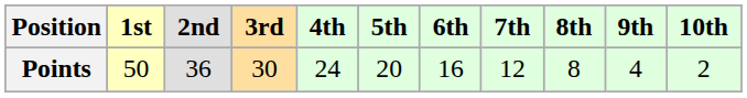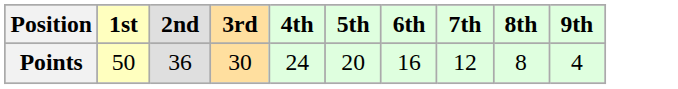 <table class="wikitable" style="font-size:85%; text-align:center">
 <tr>
 <th>Position</th>
 <td style="background:#ffffbf"> <strong>1st</strong> </td>
 <td style="background:#dfdfdf"> <strong>2nd</strong> </td>
 <td style="background:#ffdf9f"> <strong>3rd</strong> </td>
 <td style="background:#dfffdf"> <strong>4th</strong> </td>
 <td style="background:#dfffdf"> <strong>5th</strong> </td>
 <td style="background:#dfffdf"> <strong>6th</strong> </td>
 <td style="background:#dfffdf"> <strong>7th</strong> </td>
 <td style="background:#dfffdf"> <strong>8th</strong> </td>
 <td style="background:#dfffdf"> <strong>9th</strong> </td>
-<td style="background:#dfffdf"> <strong>10th</strong> </td>
 </tr>
 <tr>
 <th>Points</th>
 <td style="background:#ffffbf">50</td>
 <td style="background:#dfdfdf">36</td>
 <td style="background:#ffdf9f">30</td>
 <td style="background:#dfffdf">24</td>
 <td style="background:#dfffdf">20</td>
 <td style="background:#dfffdf">16</td>
 <td style="background:#dfffdf">12</td>
 <td style="background:#dfffdf">8</td>
 <td style="background:#dfffdf">4</td>
-<td style="background:#dfffdf">2</td>
 </tr>
 </table>
